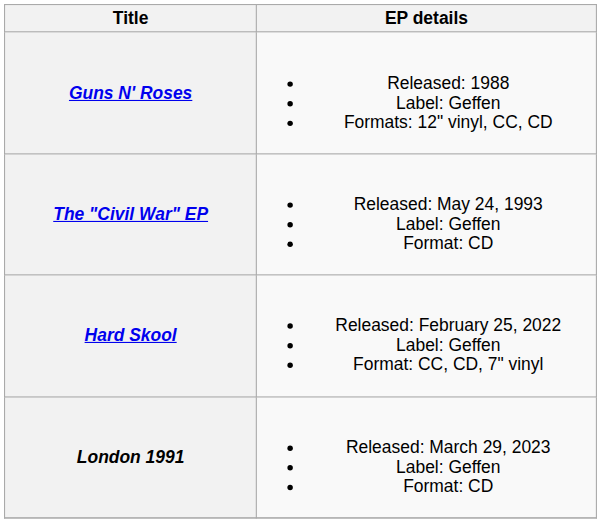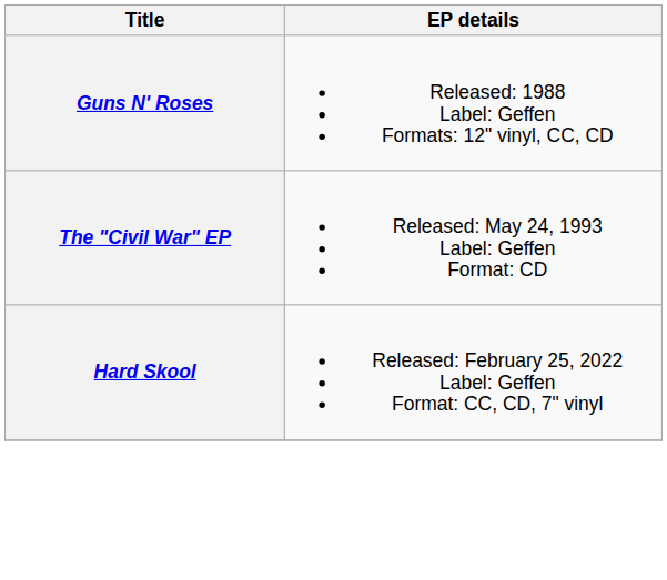 <table class="wikitable plainrowheaders" style="text-align:center;">
 <tr>
 <th scope="col" style="width:14em;">Title</th>
 <th scope="col" style="width:19em;">EP details</th>
 </tr>
 <tr>
 <th scope="row"><em><a href='#'>Guns N' Roses</a></em><br></th>
 <td><br><ul><li>Released: 1988</li><li>Label: Geffen</li><li>Formats: 12" vinyl, CC, CD</li></ul></td>
 </tr>
 <tr>
 <th scope="row"><em><a href='#'>The "Civil War" EP</a></em></th>
 <td><br><ul><li>Released: May 24, 1993</li><li>Label: Geffen</li><li>Format: CD</li></ul></td>
 </tr>
 <tr>
 <th scope="row"><em><a href='#'>Hard Skool</a></em></th>
 <td><br><ul><li>Released: February 25, 2022</li><li>Label: Geffen</li><li>Format: CC, CD, 7" vinyl</li></ul></td>
 </tr>
 <tr>
-<th scope="row"><em>London 1991</em></th>
-<td><br><ul><li>Released: March 29, 2023</li><li>Label: Geffen</li><li>Format: CD</li></ul></td>
-</tr>
-<tr>
 </tr>
 </table>
